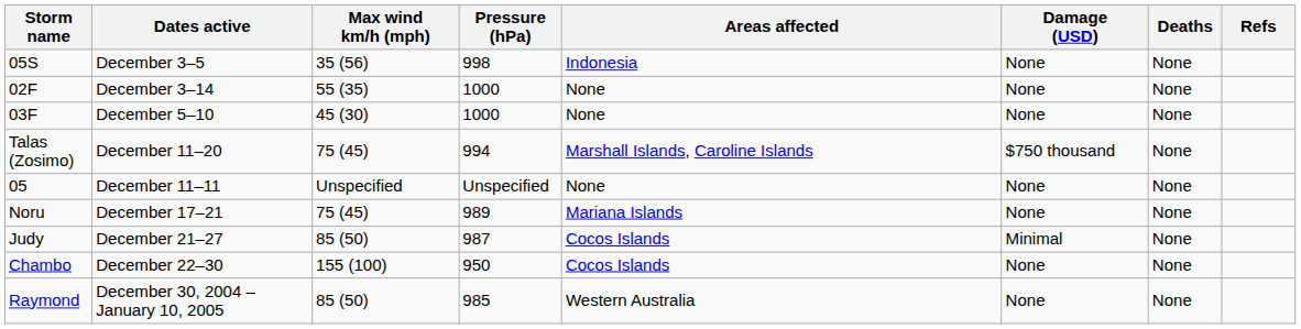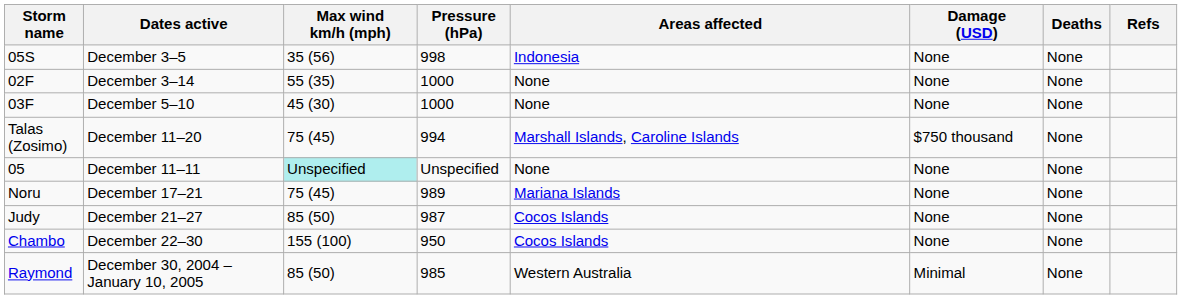 <table class="wikitable sortable">
 <tr>
 <th width="5%">Storm name</th>
 <th width="15%">Dates active</th>
 <th width="10%">Max wind<br>km/h (mph)</th>
 <th width="5%">Pressure<br>(hPa)</th>
 <th width="30%">Areas affected</th>
 <th width="10%">Damage<br>(<a href='#'>USD</a>)</th>
 <th width="5%">Deaths</th>
 <th width="5%">Refs</th>
 </tr>
 <tr>
 <td>05S</td>
 <td>December 3–5</td>
 <td>35 (56)</td>
 <td>998</td>
 <td><a href='#'>Indonesia</a></td>
 <td>None</td>
 <td>None</td>
 <td></td>
 </tr>
 <tr>
 <td>02F</td>
 <td>December 3–14</td>
 <td>55 (35)</td>
 <td>1000</td>
 <td>None</td>
 <td>None</td>
 <td>None</td>
 <td></td>
 </tr>
 <tr>
 <td>03F</td>
 <td>December 5–10</td>
 <td>45 (30)</td>
 <td>1000</td>
 <td>None</td>
 <td>None</td>
 <td>None</td>
 <td></td>
 </tr>
 <tr>
 <td>Talas (Zosimo)</td>
 <td>December 11–20</td>
 <td>75 (45)</td>
 <td>994</td>
 <td><a href='#'>Marshall Islands</a>, <a href='#'>Caroline Islands</a></td>
 <td>$750 thousand</td>
 <td>None</td>
 <td></td>
 </tr>
 <tr>
 <td>05</td>
 <td>December 11–11</td>
-<td>Unspecified</td>
+<td style="background: paleturquoise;">Unspecified</td>
 <td>Unspecified</td>
 <td>None</td>
 <td>None</td>
 <td>None</td>
 <td></td>
 </tr>
 <tr>
 <td>Noru</td>
 <td>December 17–21</td>
 <td>75 (45)</td>
 <td>989</td>
 <td><a href='#'>Mariana Islands</a></td>
 <td>None</td>
 <td>None</td>
 <td></td>
 </tr>
 <tr>
 <td>Judy</td>
 <td>December 21–27</td>
 <td>85 (50)</td>
 <td>987</td>
 <td><a href='#'>Cocos Islands</a></td>
-<td>Minimal</td>
+<td>None</td>
 <td>None</td>
 <td></td>
 </tr>
 <tr>
 <td><a href='#'>Chambo</a></td>
 <td>December 22–30</td>
 <td>155 (100)</td>
 <td>950</td>
 <td><a href='#'>Cocos Islands</a></td>
 <td>None</td>
 <td>None</td>
 <td></td>
 </tr>
 <tr>
 <td><a href='#'>Raymond</a></td>
 <td>December 30, 2004 – January 10, 2005</td>
 <td>85 (50)</td>
 <td>985</td>
 <td>Western Australia</td>
-<td>None</td>
+<td>Minimal</td>
 <td>None</td>
 <td></td>
 </tr>
 </table>
